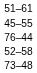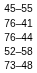 <table style="text-align:center">
 <tr>
 <th width=200></th>
 <th width=100></th>
 <th width=200></th>
 </tr>
 <tr>
 <td align=right></td>
-<td align=center>51–61</td>
+<td align=center>45–55</td>
 <td align=left><strong></strong></td>
 </tr>
 <tr>
-<td align=right></td>
-<td align=center>45–55</td>
-<td align=left><strong></strong></td>
+<td align=right><strong></strong></td>
+<td align=center>76–41</td>
+<td align=left></td>
 </tr>
 <tr>
 <td align=right><strong></strong></td>
 <td align=center>76–44</td>
 <td align=left></td>
 </tr>
 <tr>
 <td align=right></td>
 <td align=center>52–58</td>
 <td align=left><strong></strong></td>
 </tr>
 <tr>
 <td align=right><strong></strong></td>
 <td align=center>73–48</td>
 <td align=left></td>
 </tr>
 </table>
